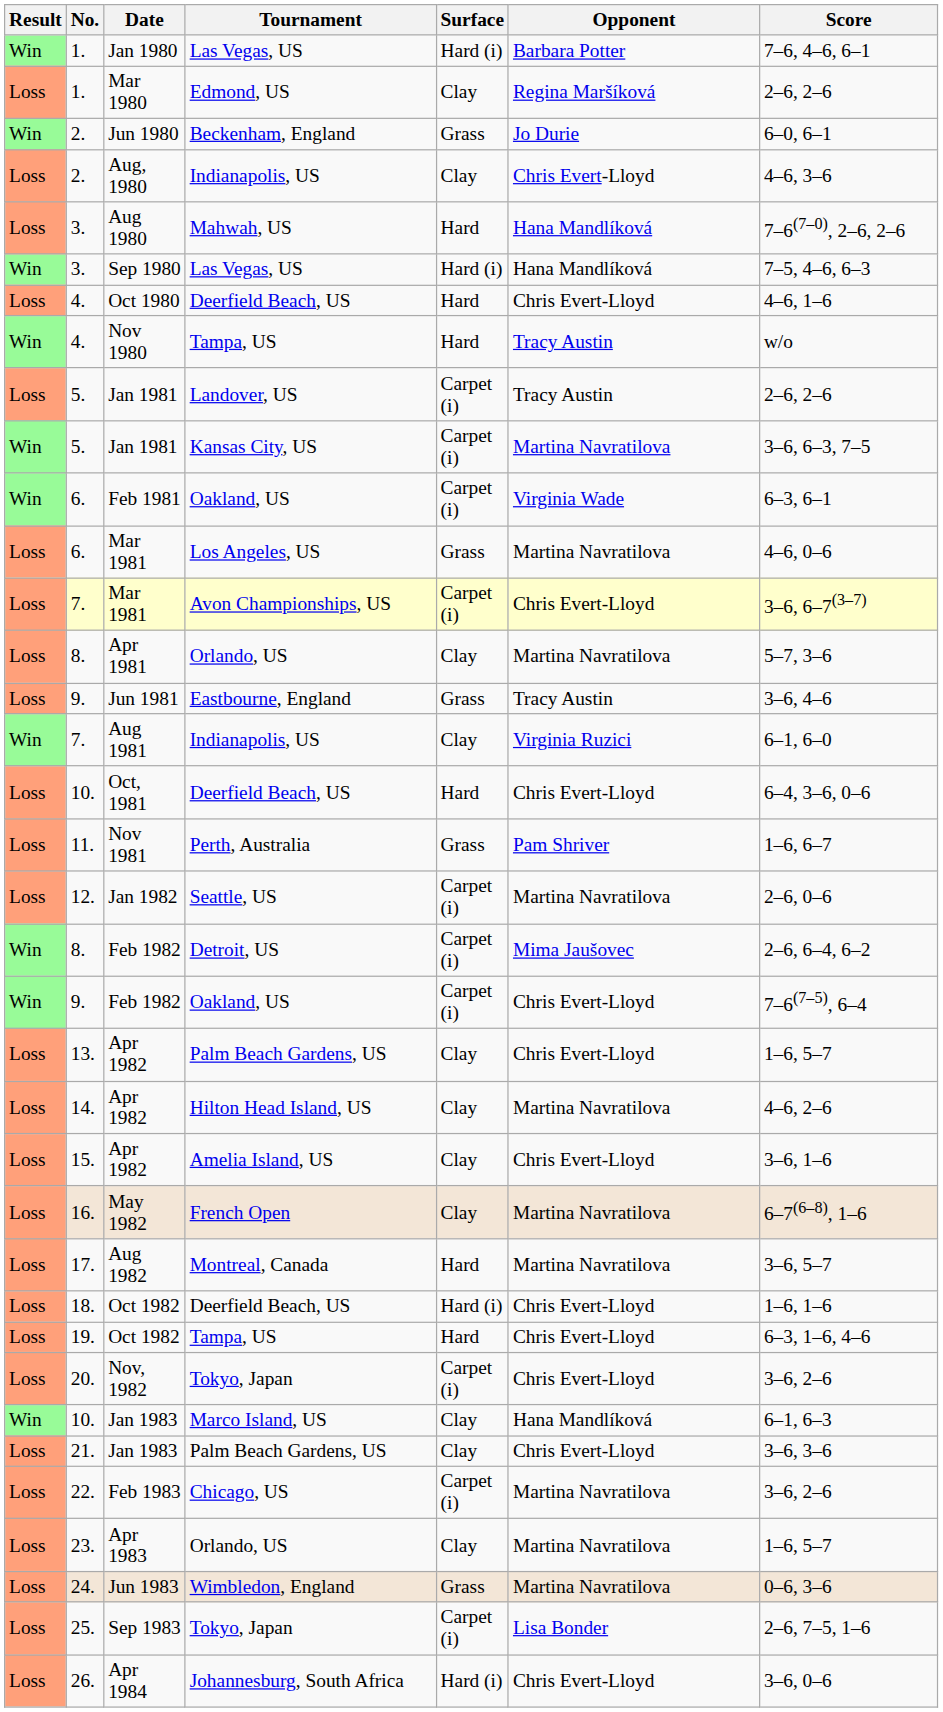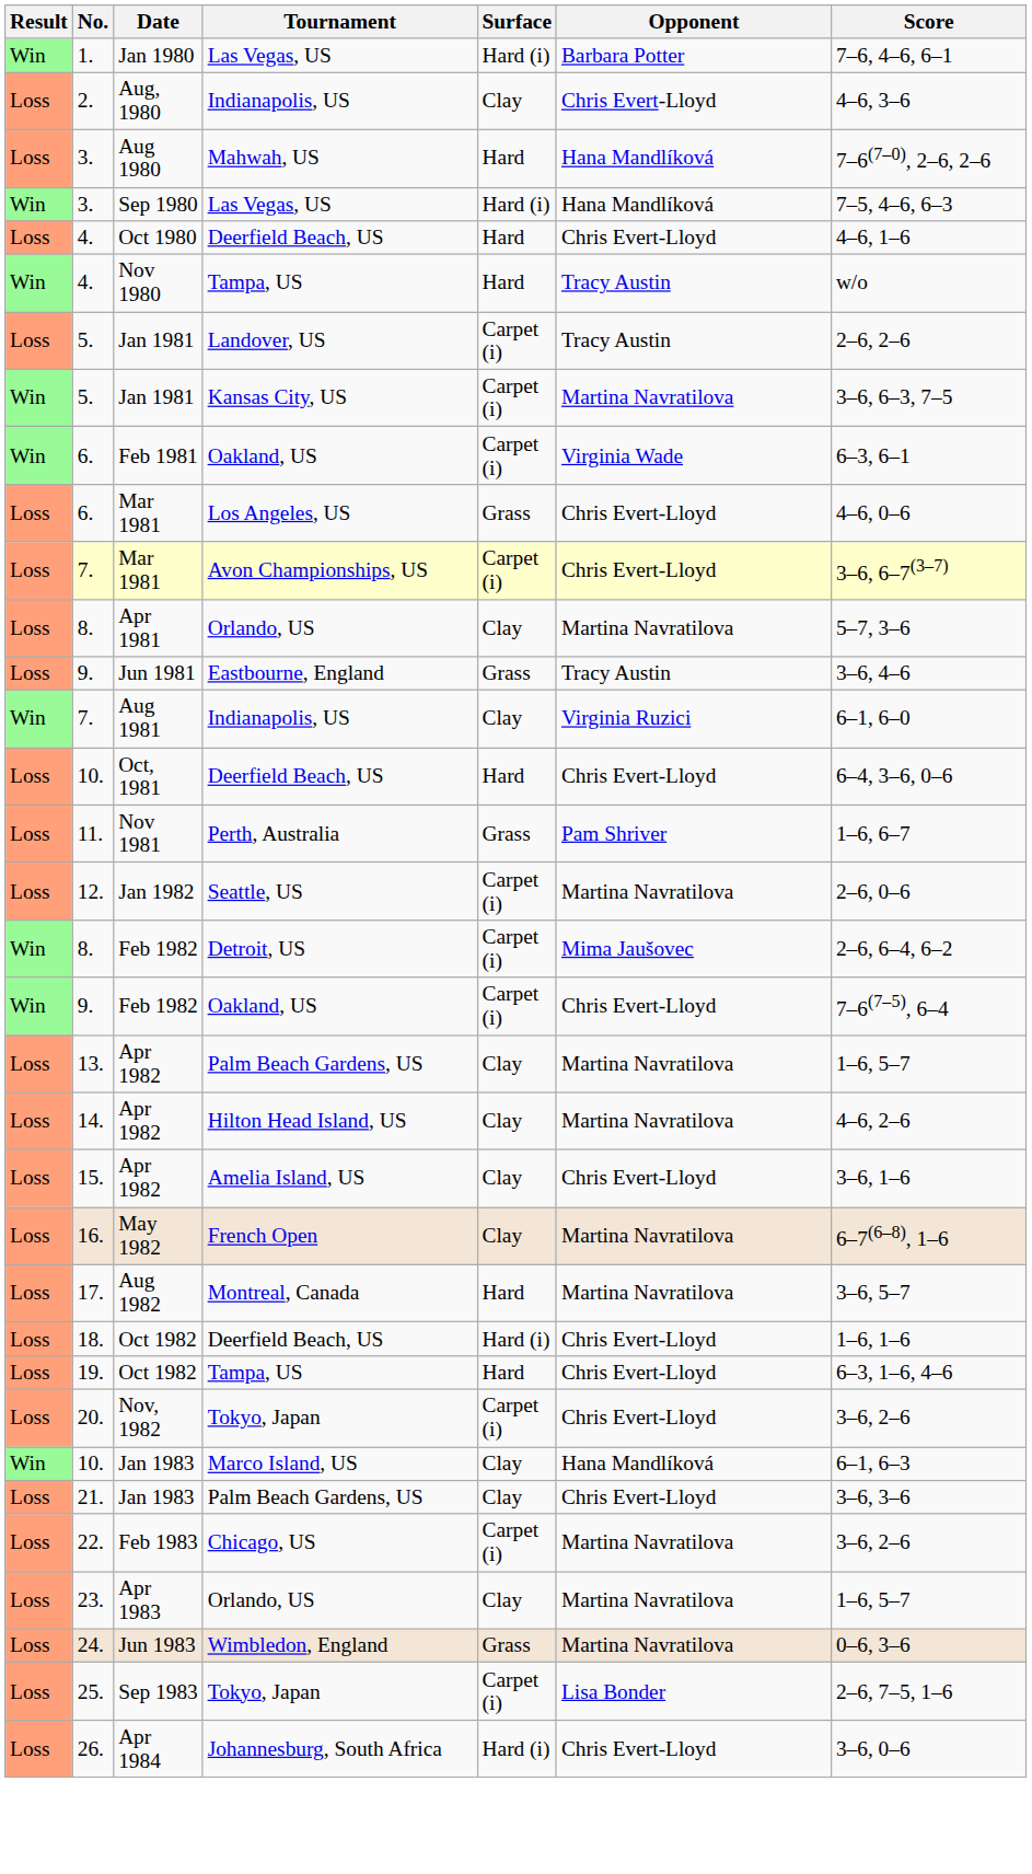 <table class="sortable wikitable">
 <tr>
 <th style="width:40px">Result</th>
 <th style="width:20px" class="unsortable">No.</th>
 <th style="width:60px">Date</th>
 <th style="width:200px">Tournament</th>
 <th style="width:50px">Surface</th>
 <th style="width:200px">Opponent</th>
 <th style="width:140px" class="unsortable">Score</th>
 </tr>
 <tr>
 <td style="background:#98fb98;">Win</td>
 <td>1.</td>
 <td>Jan 1980</td>
 <td><a href='#'>Las Vegas</a>, US</td>
 <td>Hard (i)</td>
 <td> <a href='#'>Barbara Potter</a></td>
 <td>7–6, 4–6, 6–1</td>
-</tr>
-<tr>
-<td style="background:#ffa07a;">Loss</td>
-<td>1.</td>
-<td>Mar 1980</td>
-<td><a href='#'>Edmond</a>, US</td>
-<td>Clay</td>
-<td> <a href='#'>Regina Maršíková</a></td>
-<td>2–6, 2–6</td>
-</tr>
-<tr>
-<td style="background:#98fb98;">Win</td>
-<td>2.</td>
-<td>Jun 1980</td>
-<td><a href='#'>Beckenham</a>, England</td>
-<td>Grass</td>
-<td> <a href='#'>Jo Durie</a></td>
-<td>6–0, 6–1</td>
 </tr>
 <tr>
 <td style="background:#ffa07a;">Loss</td>
 <td>2.</td>
 <td>Aug, 1980</td>
 <td><a href='#'>Indianapolis</a>, US</td>
 <td>Clay</td>
 <td> <a href='#'>Chris Evert</a>-Lloyd</td>
 <td>4–6, 3–6</td>
 </tr>
 <tr>
 <td style="background:#ffa07a;">Loss</td>
 <td>3.</td>
 <td>Aug 1980</td>
 <td><a href='#'>Mahwah</a>, US</td>
 <td>Hard</td>
 <td> <a href='#'>Hana Mandlíková</a></td>
 <td>7–6<sup>(7–0)</sup>, 2–6, 2–6</td>
 </tr>
 <tr>
 <td style="background:#98fb98;">Win</td>
 <td>3.</td>
 <td>Sep 1980</td>
 <td><a href='#'>Las Vegas</a>, US</td>
 <td>Hard (i)</td>
 <td> Hana Mandlíková</td>
 <td>7–5, 4–6, 6–3</td>
 </tr>
 <tr>
 <td style="background:#ffa07a;">Loss</td>
 <td>4.</td>
 <td>Oct 1980</td>
 <td><a href='#'>Deerfield Beach</a>, US</td>
 <td>Hard</td>
 <td> Chris Evert-Lloyd</td>
 <td>4–6, 1–6</td>
 </tr>
 <tr>
 <td style="background:#98fb98;">Win</td>
 <td>4.</td>
 <td>Nov 1980</td>
 <td><a href='#'>Tampa</a>, US</td>
 <td>Hard</td>
 <td> <a href='#'>Tracy Austin</a></td>
 <td>w/o</td>
 </tr>
 <tr>
 <td style="background:#ffa07a;">Loss</td>
 <td>5.</td>
 <td>Jan 1981</td>
 <td><a href='#'>Landover</a>, US</td>
 <td>Carpet (i)</td>
 <td> Tracy Austin</td>
 <td>2–6, 2–6</td>
 </tr>
 <tr>
 <td style="background:#98fb98;">Win</td>
 <td>5.</td>
 <td>Jan 1981</td>
 <td><a href='#'>Kansas City</a>, US</td>
 <td>Carpet (i)</td>
 <td> <a href='#'>Martina Navratilova</a></td>
 <td>3–6, 6–3, 7–5</td>
 </tr>
 <tr>
 <td style="background:#98fb98;">Win</td>
 <td>6.</td>
 <td>Feb 1981</td>
 <td><a href='#'>Oakland</a>, US</td>
 <td>Carpet (i)</td>
 <td> <a href='#'>Virginia Wade</a></td>
 <td>6–3, 6–1</td>
 </tr>
 <tr>
 <td style="background:#ffa07a;">Loss</td>
 <td>6.</td>
 <td>Mar 1981</td>
 <td><a href='#'>Los Angeles</a>, US</td>
 <td>Grass</td>
-<td> Martina Navratilova</td>
+<td> Chris Evert-Lloyd</td>
 <td>4–6, 0–6</td>
 </tr>
 <tr bgcolor="#ffffcc">
 <td style="background:#ffa07a;">Loss</td>
 <td>7.</td>
 <td>Mar 1981</td>
 <td><a href='#'>Avon Championships</a>, US</td>
 <td>Carpet (i)</td>
 <td> Chris Evert-Lloyd</td>
 <td>3–6, 6–7<sup>(3–7)</sup></td>
 </tr>
 <tr>
 <td style="background:#ffa07a;">Loss</td>
 <td>8.</td>
 <td>Apr 1981</td>
 <td><a href='#'>Orlando</a>, US</td>
 <td>Clay</td>
 <td> Martina Navratilova</td>
 <td>5–7, 3–6</td>
 </tr>
 <tr>
 <td style="background:#ffa07a;">Loss</td>
 <td>9.</td>
 <td>Jun 1981</td>
 <td><a href='#'>Eastbourne</a>, England</td>
 <td>Grass</td>
 <td> Tracy Austin</td>
 <td>3–6, 4–6</td>
 </tr>
 <tr>
 <td style="background:#98fb98;">Win</td>
 <td>7.</td>
 <td>Aug 1981</td>
 <td><a href='#'>Indianapolis</a>, US</td>
 <td>Clay</td>
 <td> <a href='#'>Virginia Ruzici</a></td>
 <td>6–1, 6–0</td>
 </tr>
 <tr>
 <td style="background:#ffa07a;">Loss</td>
 <td>10.</td>
 <td>Oct, 1981</td>
 <td><a href='#'>Deerfield Beach</a>, US</td>
 <td>Hard</td>
 <td> Chris Evert-Lloyd</td>
 <td>6–4, 3–6, 0–6</td>
 </tr>
 <tr>
 <td style="background:#ffa07a;">Loss</td>
 <td>11.</td>
 <td>Nov 1981</td>
 <td><a href='#'>Perth</a>, Australia</td>
 <td>Grass</td>
 <td> <a href='#'>Pam Shriver</a></td>
 <td>1–6, 6–7</td>
 </tr>
 <tr>
 <td style="background:#ffa07a;">Loss</td>
 <td>12.</td>
 <td>Jan 1982</td>
 <td><a href='#'>Seattle</a>, US</td>
 <td>Carpet (i)</td>
 <td> Martina Navratilova</td>
 <td>2–6, 0–6</td>
 </tr>
 <tr>
 <td style="background:#98fb98;">Win</td>
 <td>8.</td>
 <td>Feb 1982</td>
 <td><a href='#'>Detroit</a>, US</td>
 <td>Carpet (i)</td>
 <td> <a href='#'>Mima Jaušovec</a></td>
 <td>2–6, 6–4, 6–2</td>
 </tr>
 <tr>
 <td style="background:#98fb98;">Win</td>
 <td>9.</td>
 <td>Feb 1982</td>
 <td><a href='#'>Oakland</a>, US</td>
 <td>Carpet (i)</td>
 <td> Chris Evert-Lloyd</td>
 <td>7–6<sup>(7–5)</sup>, 6–4</td>
 </tr>
 <tr>
 <td style="background:#ffa07a;">Loss</td>
 <td>13.</td>
 <td>Apr 1982</td>
 <td><a href='#'>Palm Beach Gardens</a>, US</td>
 <td>Clay</td>
-<td> Chris Evert-Lloyd</td>
+<td> Martina Navratilova</td>
 <td>1–6, 5–7</td>
 </tr>
 <tr>
 <td style="background:#ffa07a;">Loss</td>
 <td>14.</td>
 <td>Apr 1982</td>
 <td><a href='#'>Hilton Head Island</a>, US</td>
 <td>Clay</td>
 <td> Martina Navratilova</td>
 <td>4–6, 2–6</td>
 </tr>
 <tr>
 <td style="background:#ffa07a;">Loss</td>
 <td>15.</td>
 <td>Apr 1982</td>
 <td><a href='#'>Amelia Island</a>, US</td>
 <td>Clay</td>
 <td> Chris Evert-Lloyd</td>
 <td>3–6, 1–6</td>
 </tr>
 <tr bgcolor="#f3e6d7">
 <td style="background:#ffa07a;">Loss</td>
 <td>16.</td>
 <td>May 1982</td>
 <td><a href='#'>French Open</a></td>
 <td>Clay</td>
 <td> Martina Navratilova</td>
 <td>6–7<sup>(6–8)</sup>, 1–6</td>
 </tr>
 <tr>
 <td style="background:#ffa07a;">Loss</td>
 <td>17.</td>
 <td>Aug 1982</td>
 <td><a href='#'>Montreal</a>, Canada</td>
 <td>Hard</td>
 <td> Martina Navratilova</td>
 <td>3–6, 5–7</td>
 </tr>
 <tr>
 <td style="background:#ffa07a;">Loss</td>
 <td>18.</td>
 <td>Oct 1982</td>
 <td>Deerfield Beach, US</td>
 <td>Hard (i)</td>
 <td> Chris Evert-Lloyd</td>
 <td>1–6, 1–6</td>
 </tr>
 <tr>
 <td style="background:#ffa07a;">Loss</td>
 <td>19.</td>
 <td>Oct 1982</td>
 <td><a href='#'>Tampa</a>, US</td>
 <td>Hard</td>
 <td> Chris Evert-Lloyd</td>
 <td>6–3, 1–6, 4–6</td>
 </tr>
 <tr>
 <td style="background:#ffa07a;">Loss</td>
 <td>20.</td>
 <td>Nov, 1982</td>
 <td><a href='#'>Tokyo</a>, Japan</td>
 <td>Carpet (i)</td>
 <td> Chris Evert-Lloyd</td>
 <td>3–6, 2–6</td>
 </tr>
 <tr>
 <td style="background:#98fb98;">Win</td>
 <td>10.</td>
 <td>Jan 1983</td>
 <td><a href='#'>Marco Island</a>, US</td>
 <td>Clay</td>
 <td> Hana Mandlíková</td>
 <td>6–1, 6–3</td>
 </tr>
 <tr>
 <td style="background:#ffa07a;">Loss</td>
 <td>21.</td>
 <td>Jan 1983</td>
 <td>Palm Beach Gardens, US</td>
 <td>Clay</td>
 <td> Chris Evert-Lloyd</td>
 <td>3–6, 3–6</td>
 </tr>
 <tr>
 <td style="background:#ffa07a;">Loss</td>
 <td>22.</td>
 <td>Feb 1983</td>
 <td><a href='#'>Chicago</a>, US</td>
 <td>Carpet (i)</td>
 <td> Martina Navratilova</td>
 <td>3–6, 2–6</td>
 </tr>
 <tr>
 <td style="background:#ffa07a;">Loss</td>
 <td>23.</td>
 <td>Apr 1983</td>
 <td>Orlando, US</td>
 <td>Clay</td>
 <td> Martina Navratilova</td>
 <td>1–6, 5–7</td>
 </tr>
 <tr bgcolor="#f3e6d7">
 <td style="background:#ffa07a;">Loss</td>
 <td>24.</td>
 <td>Jun 1983</td>
 <td><a href='#'>Wimbledon</a>, England</td>
 <td>Grass</td>
 <td> Martina Navratilova</td>
 <td>0–6, 3–6</td>
 </tr>
 <tr>
 <td style="background:#ffa07a;">Loss</td>
 <td>25.</td>
 <td>Sep 1983</td>
 <td><a href='#'>Tokyo</a>, Japan</td>
 <td>Carpet (i)</td>
 <td> <a href='#'>Lisa Bonder</a></td>
 <td>2–6, 7–5, 1–6</td>
 </tr>
 <tr>
 <td style="background:#ffa07a;">Loss</td>
 <td>26.</td>
 <td>Apr 1984</td>
 <td><a href='#'>Johannesburg</a>, South Africa</td>
 <td>Hard (i)</td>
 <td> Chris Evert-Lloyd</td>
 <td>3–6, 0–6</td>
 </tr>
 </table>
